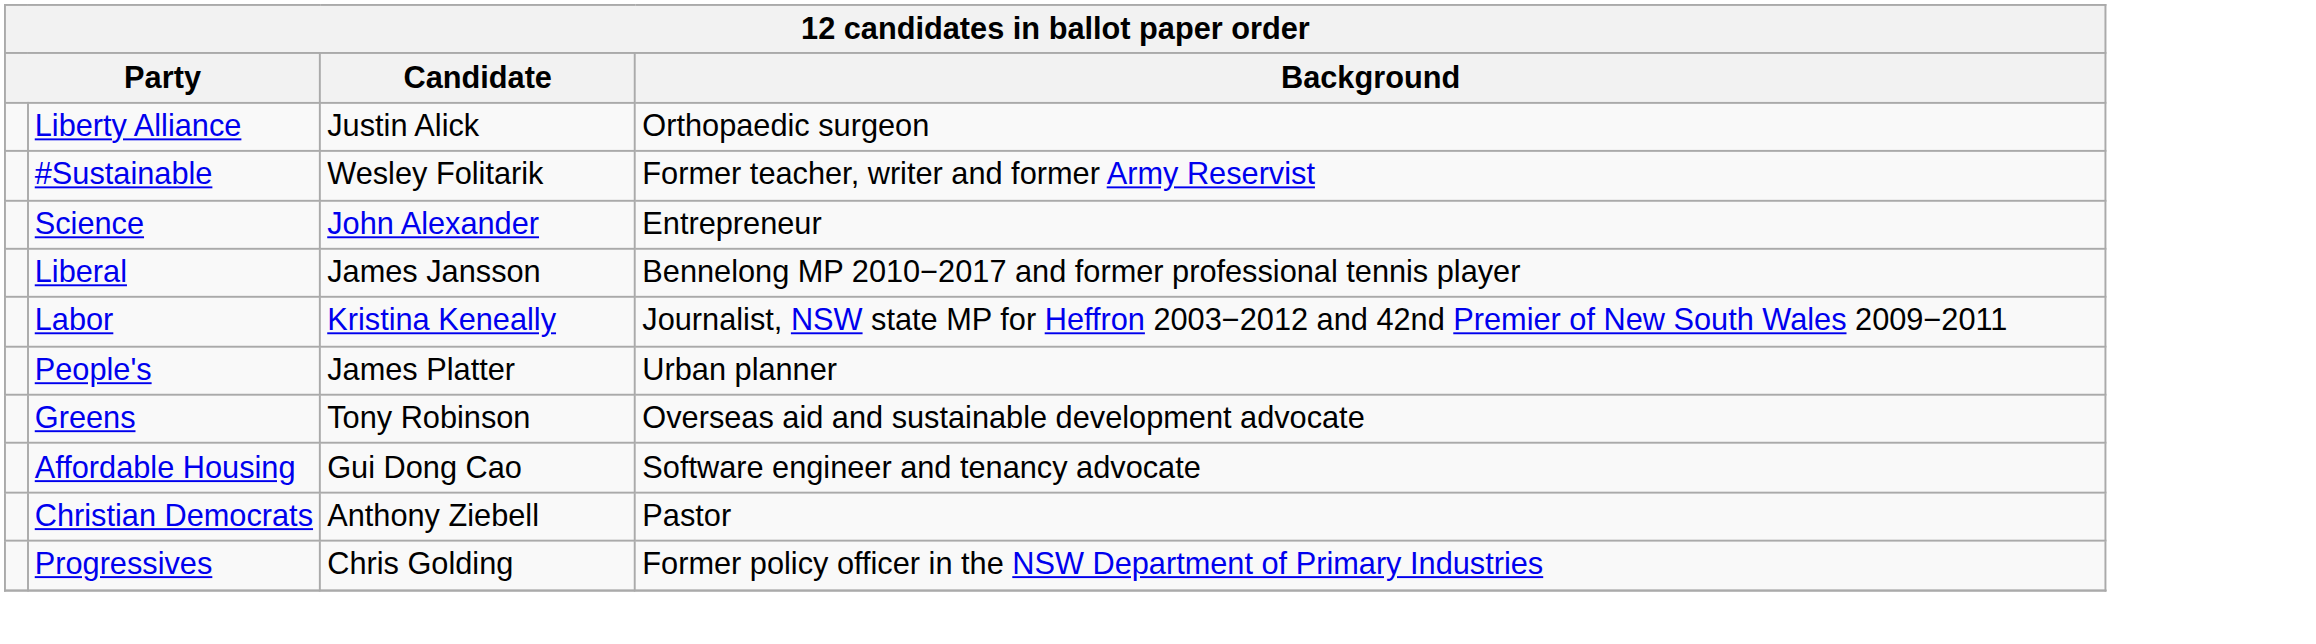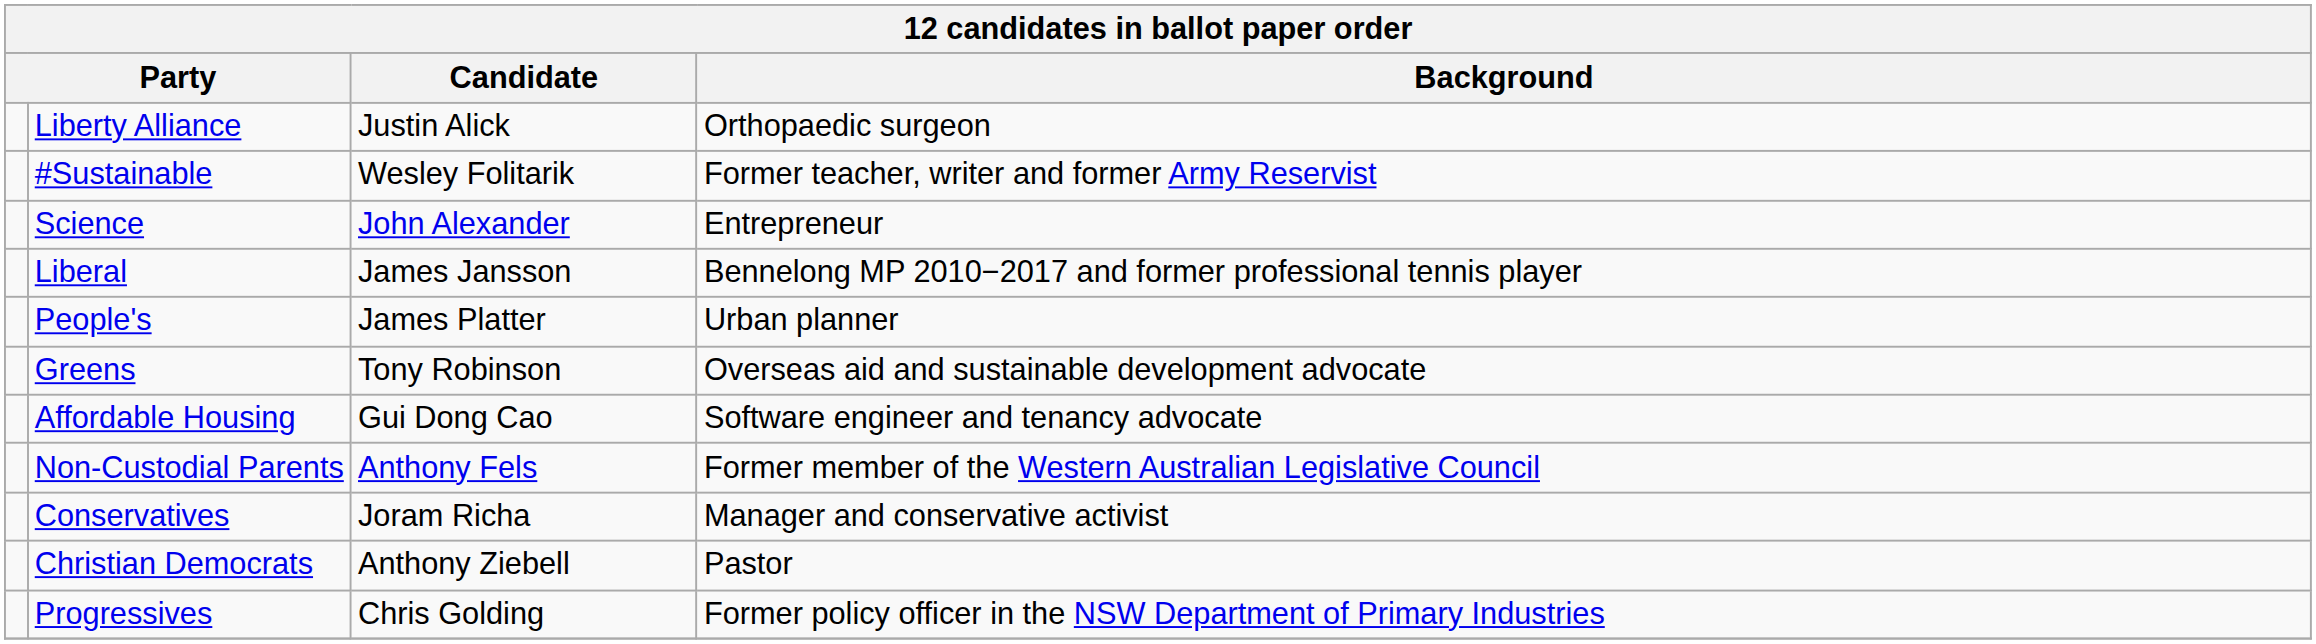 <table class="wikitable">
 <tr>
 <th colspan=4>12 candidates in ballot paper order</th>
 </tr>
 <tr>
 <th colspan=2>Party</th>
 <th width=15%>Candidate</th>
 <th width=70%>Background</th>
 </tr>
 <tr>
 <td width=3pt > </td>
 <td><a href='#'>Liberty Alliance</a></td>
 <td>Justin Alick</td>
 <td>Orthopaedic surgeon</td>
 </tr>
 <tr>
 <td width=3pt > </td>
 <td><a href='#'>#Sustainable</a></td>
 <td>Wesley Folitarik</td>
 <td>Former teacher, writer and former <a href='#'>Army Reservist</a></td>
 </tr>
 <tr>
 <td width=3pt > </td>
 <td><a href='#'>Science</a></td>
 <td><a href='#'>John Alexander</a></td>
 <td>Entrepreneur</td>
 </tr>
 <tr>
 <td width=3pt > </td>
 <td><a href='#'>Liberal</a></td>
 <td>James Jansson</td>
 <td>Bennelong MP 2010−2017 and former professional tennis player</td>
 </tr>
 <tr>
 <td width=3pt > </td>
-<td><a href='#'>Labor</a></td>
-<td><a href='#'>Kristina Keneally</a></td>
-<td>Journalist, <a href='#'>NSW</a> state MP for <a href='#'>Heffron</a> 2003−2012 and 42nd <a href='#'>Premier of New South Wales</a> 2009−2011</td>
-</tr>
-<tr>
-<td width=3pt > </td>
 <td><a href='#'>People's</a></td>
 <td>James Platter</td>
 <td>Urban planner</td>
 </tr>
 <tr>
 <td width=3pt > </td>
 <td><a href='#'>Greens</a></td>
 <td>Tony Robinson</td>
 <td>Overseas aid and sustainable development advocate</td>
 </tr>
 <tr>
 <td width=3pt > </td>
 <td><a href='#'>Affordable Housing</a></td>
 <td>Gui Dong Cao</td>
 <td>Software engineer and tenancy advocate</td>
 </tr>
 <tr>
 <td width=3pt > </td>
+<td><a href='#'>Non-Custodial Parents</a></td>
+<td><a href='#'>Anthony Fels</a></td>
+<td>Former member of the <a href='#'>Western Australian Legislative Council</a></td>
+</tr>
+<tr>
+<td width=3pt > </td>
+<td><a href='#'>Conservatives</a></td>
+<td>Joram Richa</td>
+<td>Manager and conservative activist</td>
+</tr>
+<tr>
+<td width=3pt > </td>
 <td><a href='#'>Christian Democrats</a></td>
 <td>Anthony Ziebell</td>
 <td>Pastor</td>
 </tr>
 <tr>
 <td width=3pt > </td>
 <td><a href='#'>Progressives</a></td>
 <td>Chris Golding</td>
 <td>Former policy officer in the <a href='#'>NSW Department of Primary Industries</a></td>
 </tr>
 <tr>
 </tr>
 </table>
